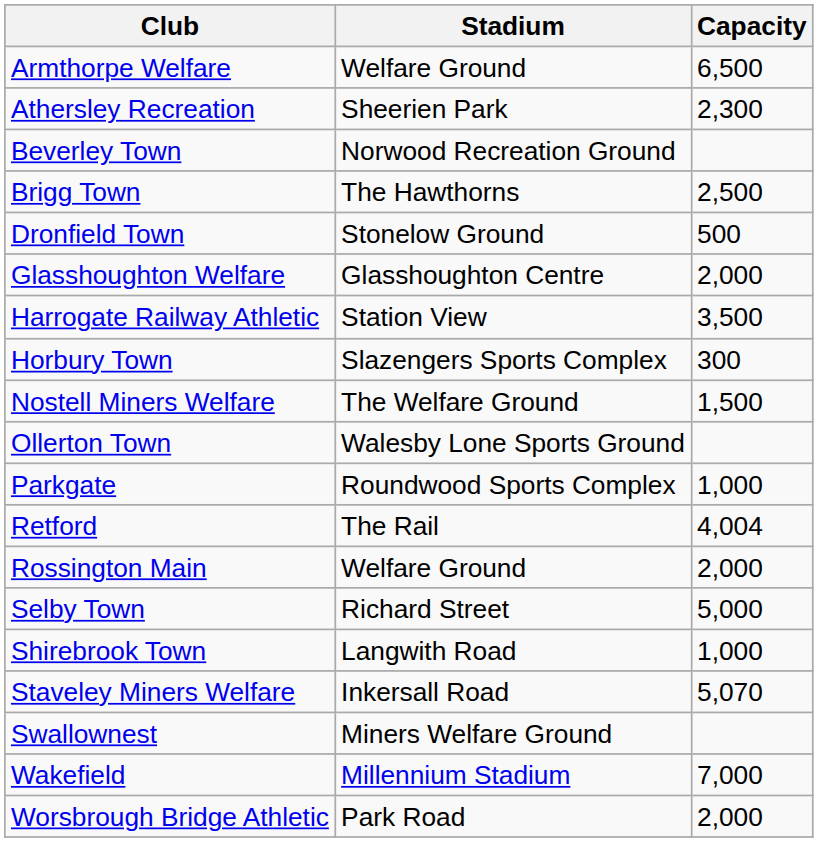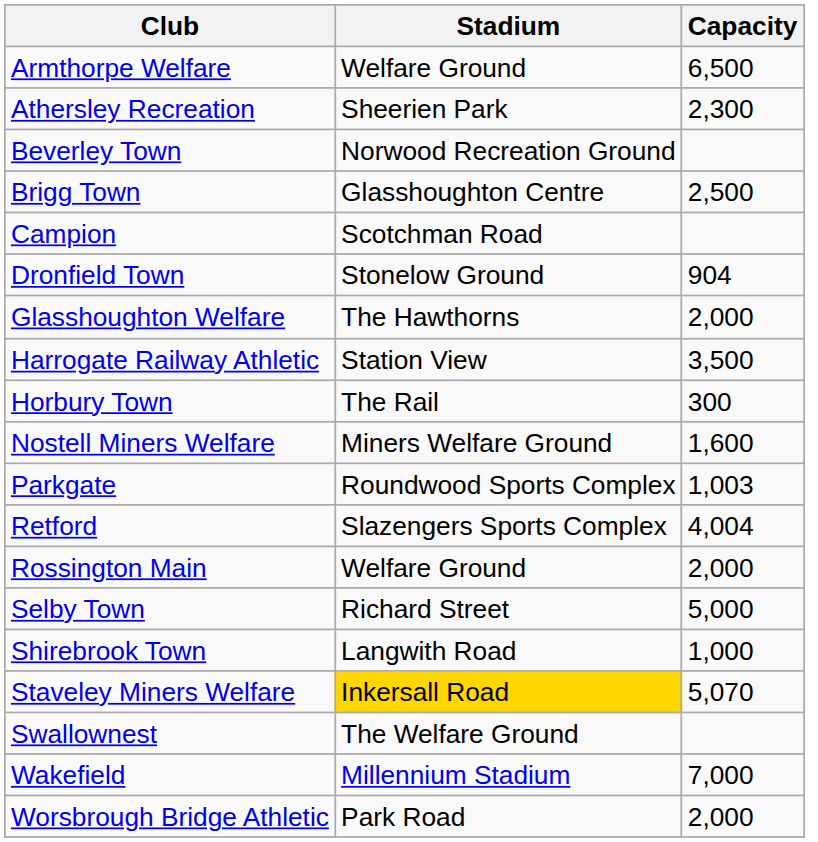 <table class="wikitable sortable" style="font-size:95%">
 <tr>
 <th>Club</th>
 <th>Stadium</th>
 <th>Capacity</th>
 </tr>
 <tr>
 <td><a href='#'>Armthorpe Welfare</a></td>
 <td>Welfare Ground</td>
 <td>6,500</td>
 </tr>
 <tr>
 <td><a href='#'>Athersley Recreation</a></td>
 <td>Sheerien Park</td>
 <td>2,300</td>
 </tr>
 <tr>
 <td><a href='#'>Beverley Town</a></td>
 <td>Norwood Recreation Ground</td>
 <td></td>
 </tr>
 <tr>
 <td><a href='#'>Brigg Town</a></td>
-<td>The Hawthorns</td>
+<td>Glasshoughton Centre</td>
 <td>2,500</td>
+</tr>
+<tr>
+<td><a href='#'>Campion</a></td>
+<td>Scotchman Road</td>
+<td></td>
 </tr>
 <tr>
 <td><a href='#'>Dronfield Town</a></td>
 <td>Stonelow Ground</td>
-<td>500</td>
+<td>904</td>
 </tr>
 <tr>
 <td><a href='#'>Glasshoughton Welfare</a></td>
-<td>Glasshoughton Centre</td>
+<td>The Hawthorns</td>
 <td>2,000</td>
 </tr>
 <tr>
 <td><a href='#'>Harrogate Railway Athletic</a></td>
 <td>Station View</td>
 <td>3,500</td>
 </tr>
 <tr>
 <td><a href='#'>Horbury Town</a></td>
-<td>Slazengers Sports Complex</td>
+<td>The Rail</td>
 <td>300</td>
 </tr>
 <tr>
 <td><a href='#'>Nostell Miners Welfare</a></td>
-<td>The Welfare Ground</td>
-<td>1,500</td>
-</tr>
-<tr>
-<td><a href='#'>Ollerton Town</a></td>
-<td>Walesby Lone Sports Ground</td>
-<td></td>
+<td>Miners Welfare Ground</td>
+<td>1,600</td>
 </tr>
 <tr>
 <td><a href='#'>Parkgate</a></td>
 <td>Roundwood Sports Complex</td>
-<td>1,000</td>
+<td>1,003</td>
 </tr>
 <tr>
 <td><a href='#'>Retford</a></td>
-<td>The Rail</td>
+<td>Slazengers Sports Complex</td>
 <td>4,004</td>
 </tr>
 <tr>
 <td><a href='#'>Rossington Main</a></td>
 <td>Welfare Ground</td>
 <td>2,000</td>
 </tr>
 <tr>
 <td><a href='#'>Selby Town</a></td>
 <td>Richard Street</td>
 <td>5,000</td>
 </tr>
 <tr>
 <td><a href='#'>Shirebrook Town</a></td>
 <td>Langwith Road</td>
 <td>1,000</td>
 </tr>
 <tr>
 <td><a href='#'>Staveley Miners Welfare</a></td>
-<td>Inkersall Road</td>
+<td style="background: gold;">Inkersall Road</td>
 <td>5,070</td>
 </tr>
 <tr>
 <td><a href='#'>Swallownest</a></td>
-<td>Miners Welfare Ground</td>
+<td>The Welfare Ground</td>
 <td></td>
 </tr>
 <tr>
 <td><a href='#'>Wakefield</a></td>
 <td><a href='#'>Millennium Stadium</a></td>
 <td>7,000</td>
 </tr>
 <tr>
 <td><a href='#'>Worsbrough Bridge Athletic</a></td>
 <td>Park Road</td>
 <td>2,000</td>
 </tr>
 </table>
